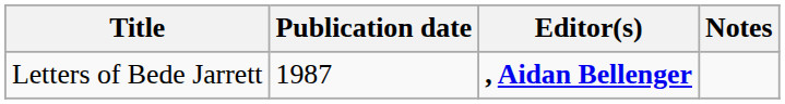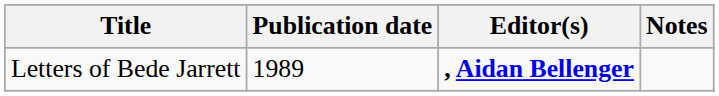 <table class="wikitable sortable" style="font-size:90%; text-align:left">
 <tr>
 <th>Title</th>
 <th>Publication date</th>
 <th>Editor(s)</th>
 <th>Notes</th>
 </tr>
 <tr>
 <td>Letters of Bede Jarrett</td>
-<td>1987</td>
+<td>1989</td>
 <td><strong>, <a href='#'>Aidan Bellenger</a></strong></td>
 <td></td>
 </tr>
 </table>
